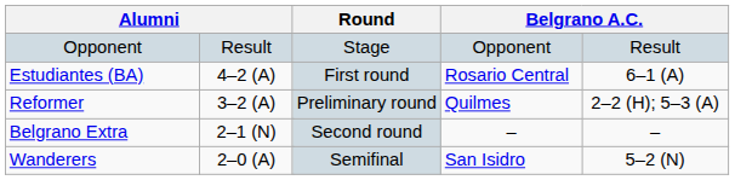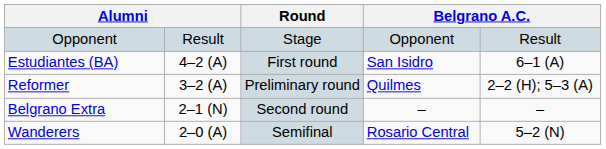 <table class="wikitable" style="text-align:center;">
 <tr>
 <th colspan=3 width= 250px><a href='#'>Alumni</a></th>
 <th>Round</th>
 <th colspan=3 width= 250px><a href='#'>Belgrano A.C.</a></th>
 </tr>
 <tr bgcolor= #CFDBE2>
 <td>Opponent</td>
 <td colspan=2>Result</td>
 <td>Stage</td>
 <td>Opponent</td>
 <td colspan=2>Result</td>
 </tr>
 <tr>
 <td align=left> <a href='#'>Estudiantes (BA)</a></td>
 <td colspan=2>4–2 (A)</td>
 <td bgcolor= #CFDBE2>First round</td>
-<td align=left> <a href='#'>Rosario Central</a></td>
+<td align=left> <a href='#'>San Isidro</a></td>
 <td colspan=2>6–1 (A)</td>
 </tr>
 <tr>
 <td align=left> <a href='#'>Reformer</a></td>
 <td colspan=2>3–2 (A)</td>
 <td bgcolor= #CFDBE2>Preliminary round</td>
 <td align=left> <a href='#'>Quilmes</a></td>
 <td colspan=2>2–2 (H); 5–3 (A)</td>
 </tr>
 <tr>
 <td align=left> <a href='#'>Belgrano Extra</a></td>
 <td colspan=2>2–1 (N)</td>
 <td bgcolor= #CFDBE2>Second round</td>
 <td align=center>–</td>
 <td colspan=2>–</td>
 </tr>
 <tr>
 <td align=left> <a href='#'>Wanderers</a></td>
 <td colspan=2>2–0 (A)</td>
 <td bgcolor= #CFDBE2>Semifinal</td>
-<td align=left> <a href='#'>San Isidro</a></td>
+<td align=left> <a href='#'>Rosario Central</a></td>
 <td colspan=2>5–2 (N)</td>
 </tr>
 </table>
